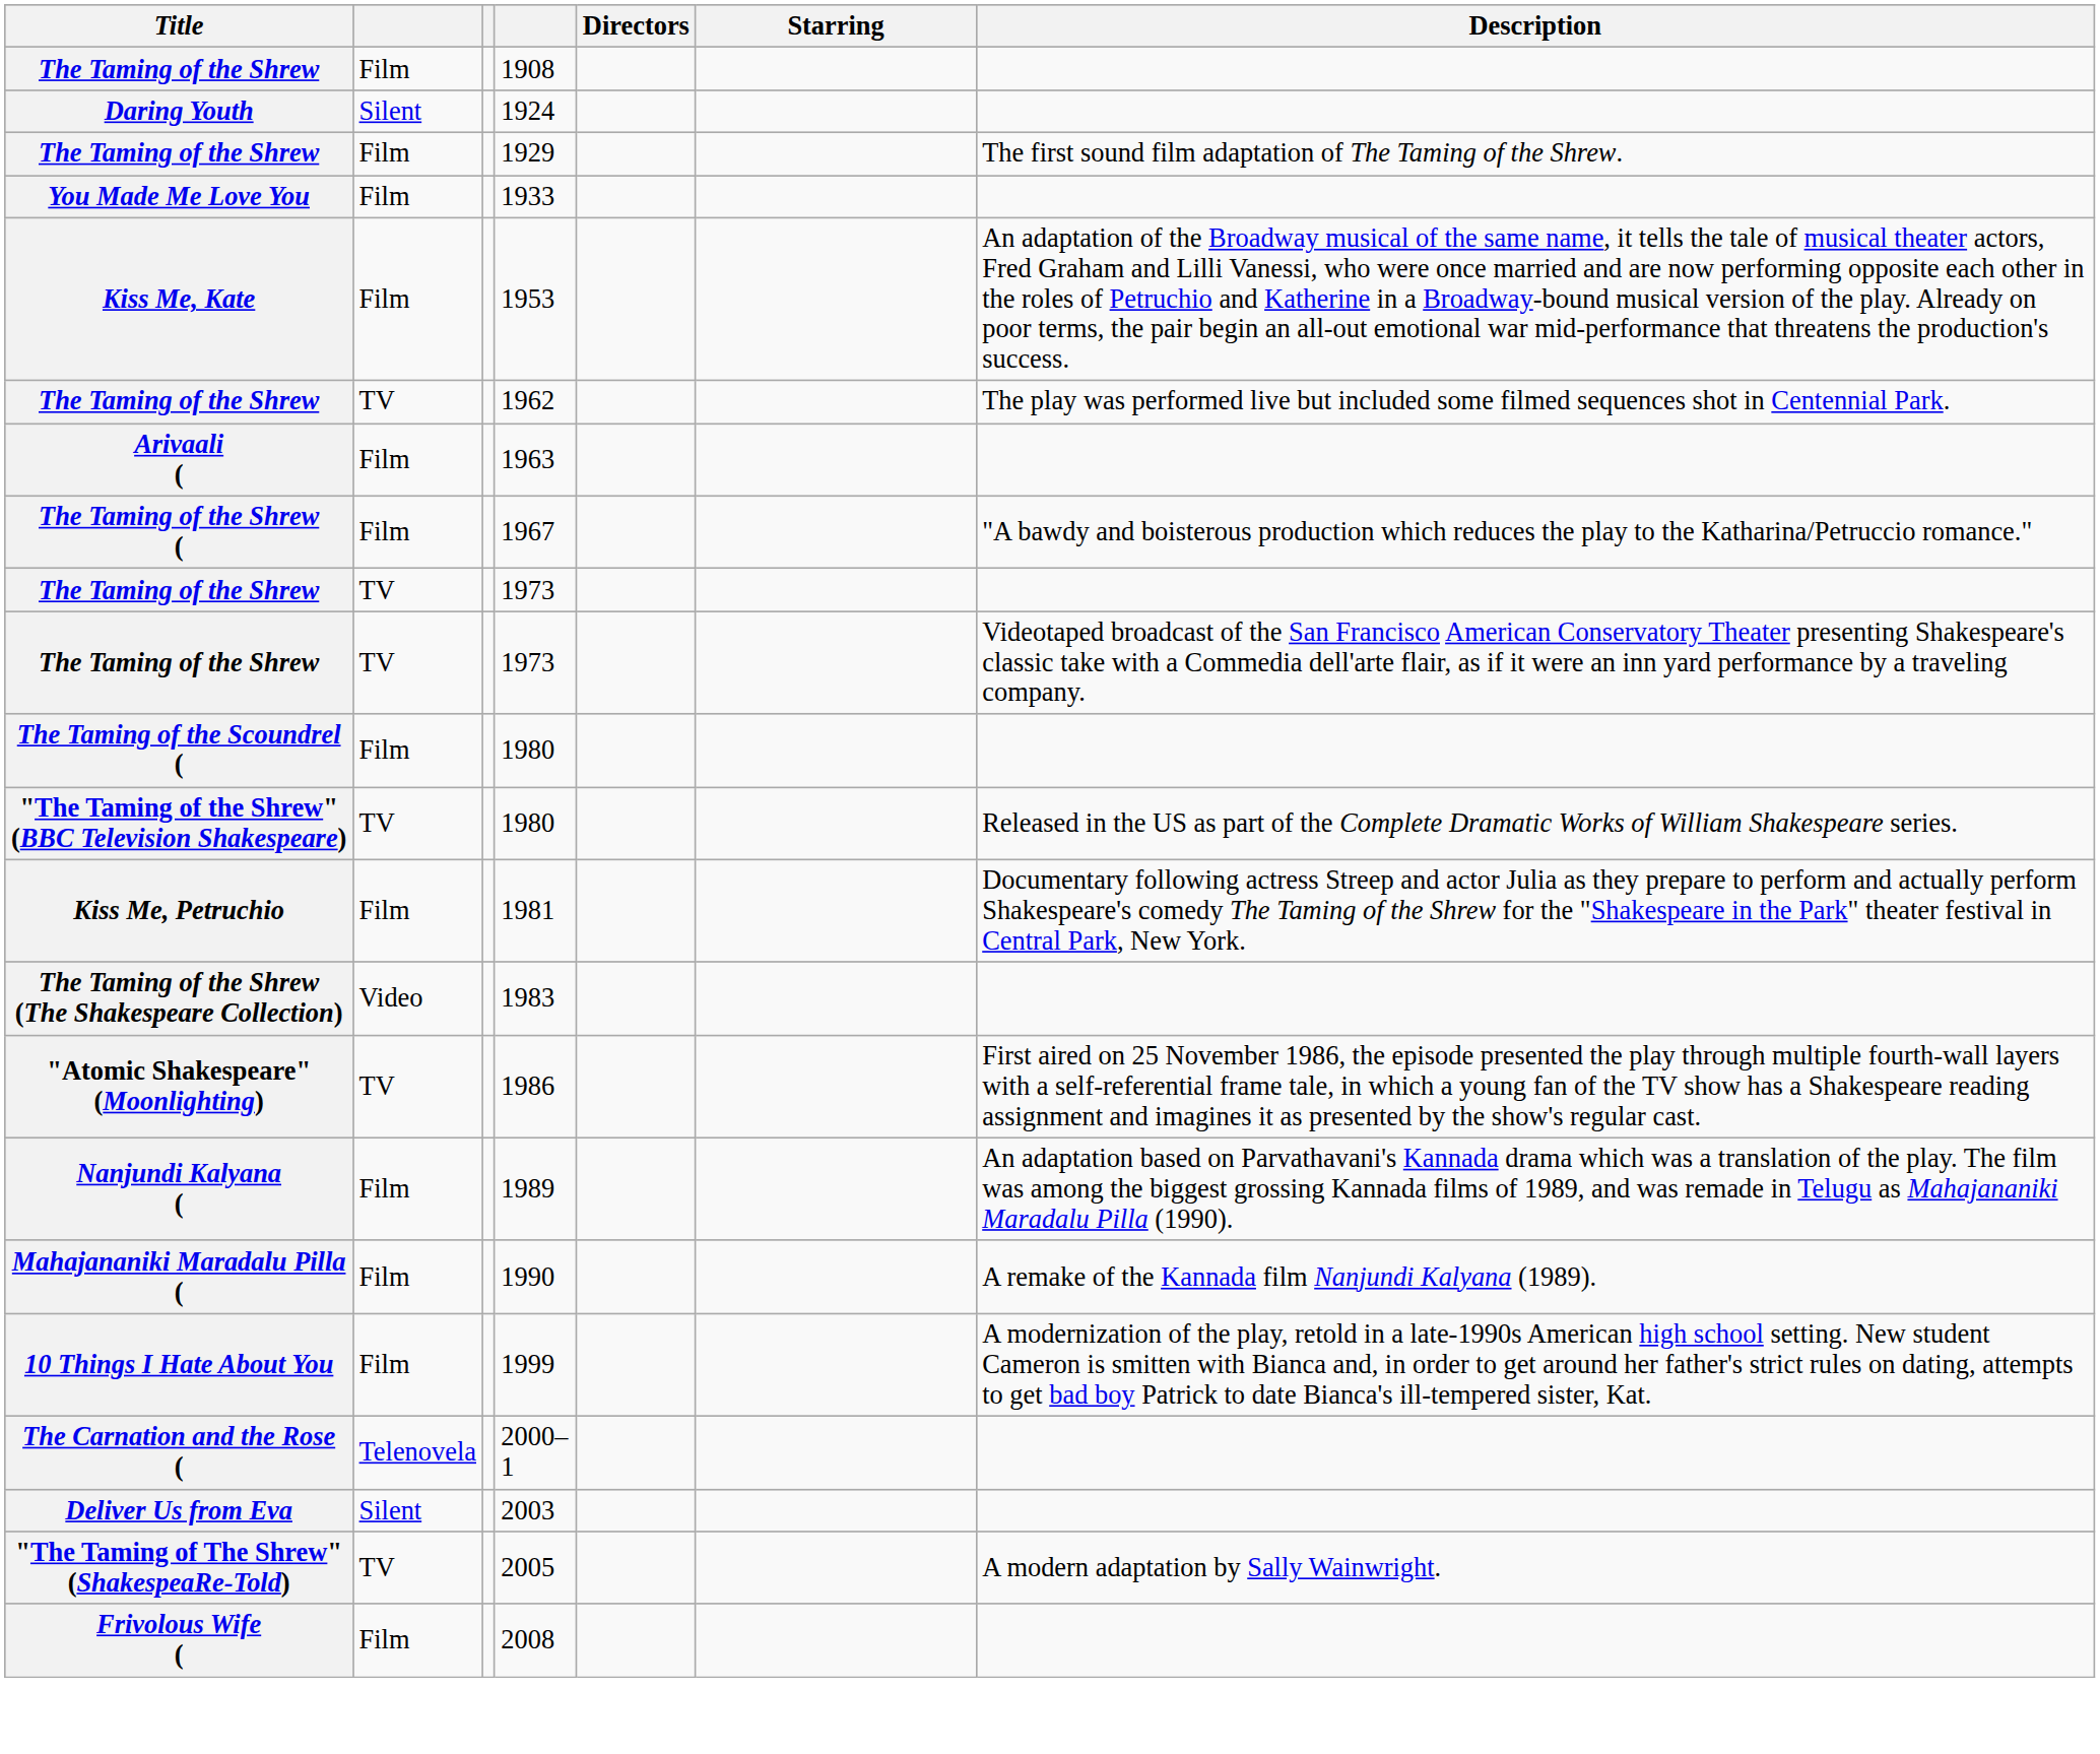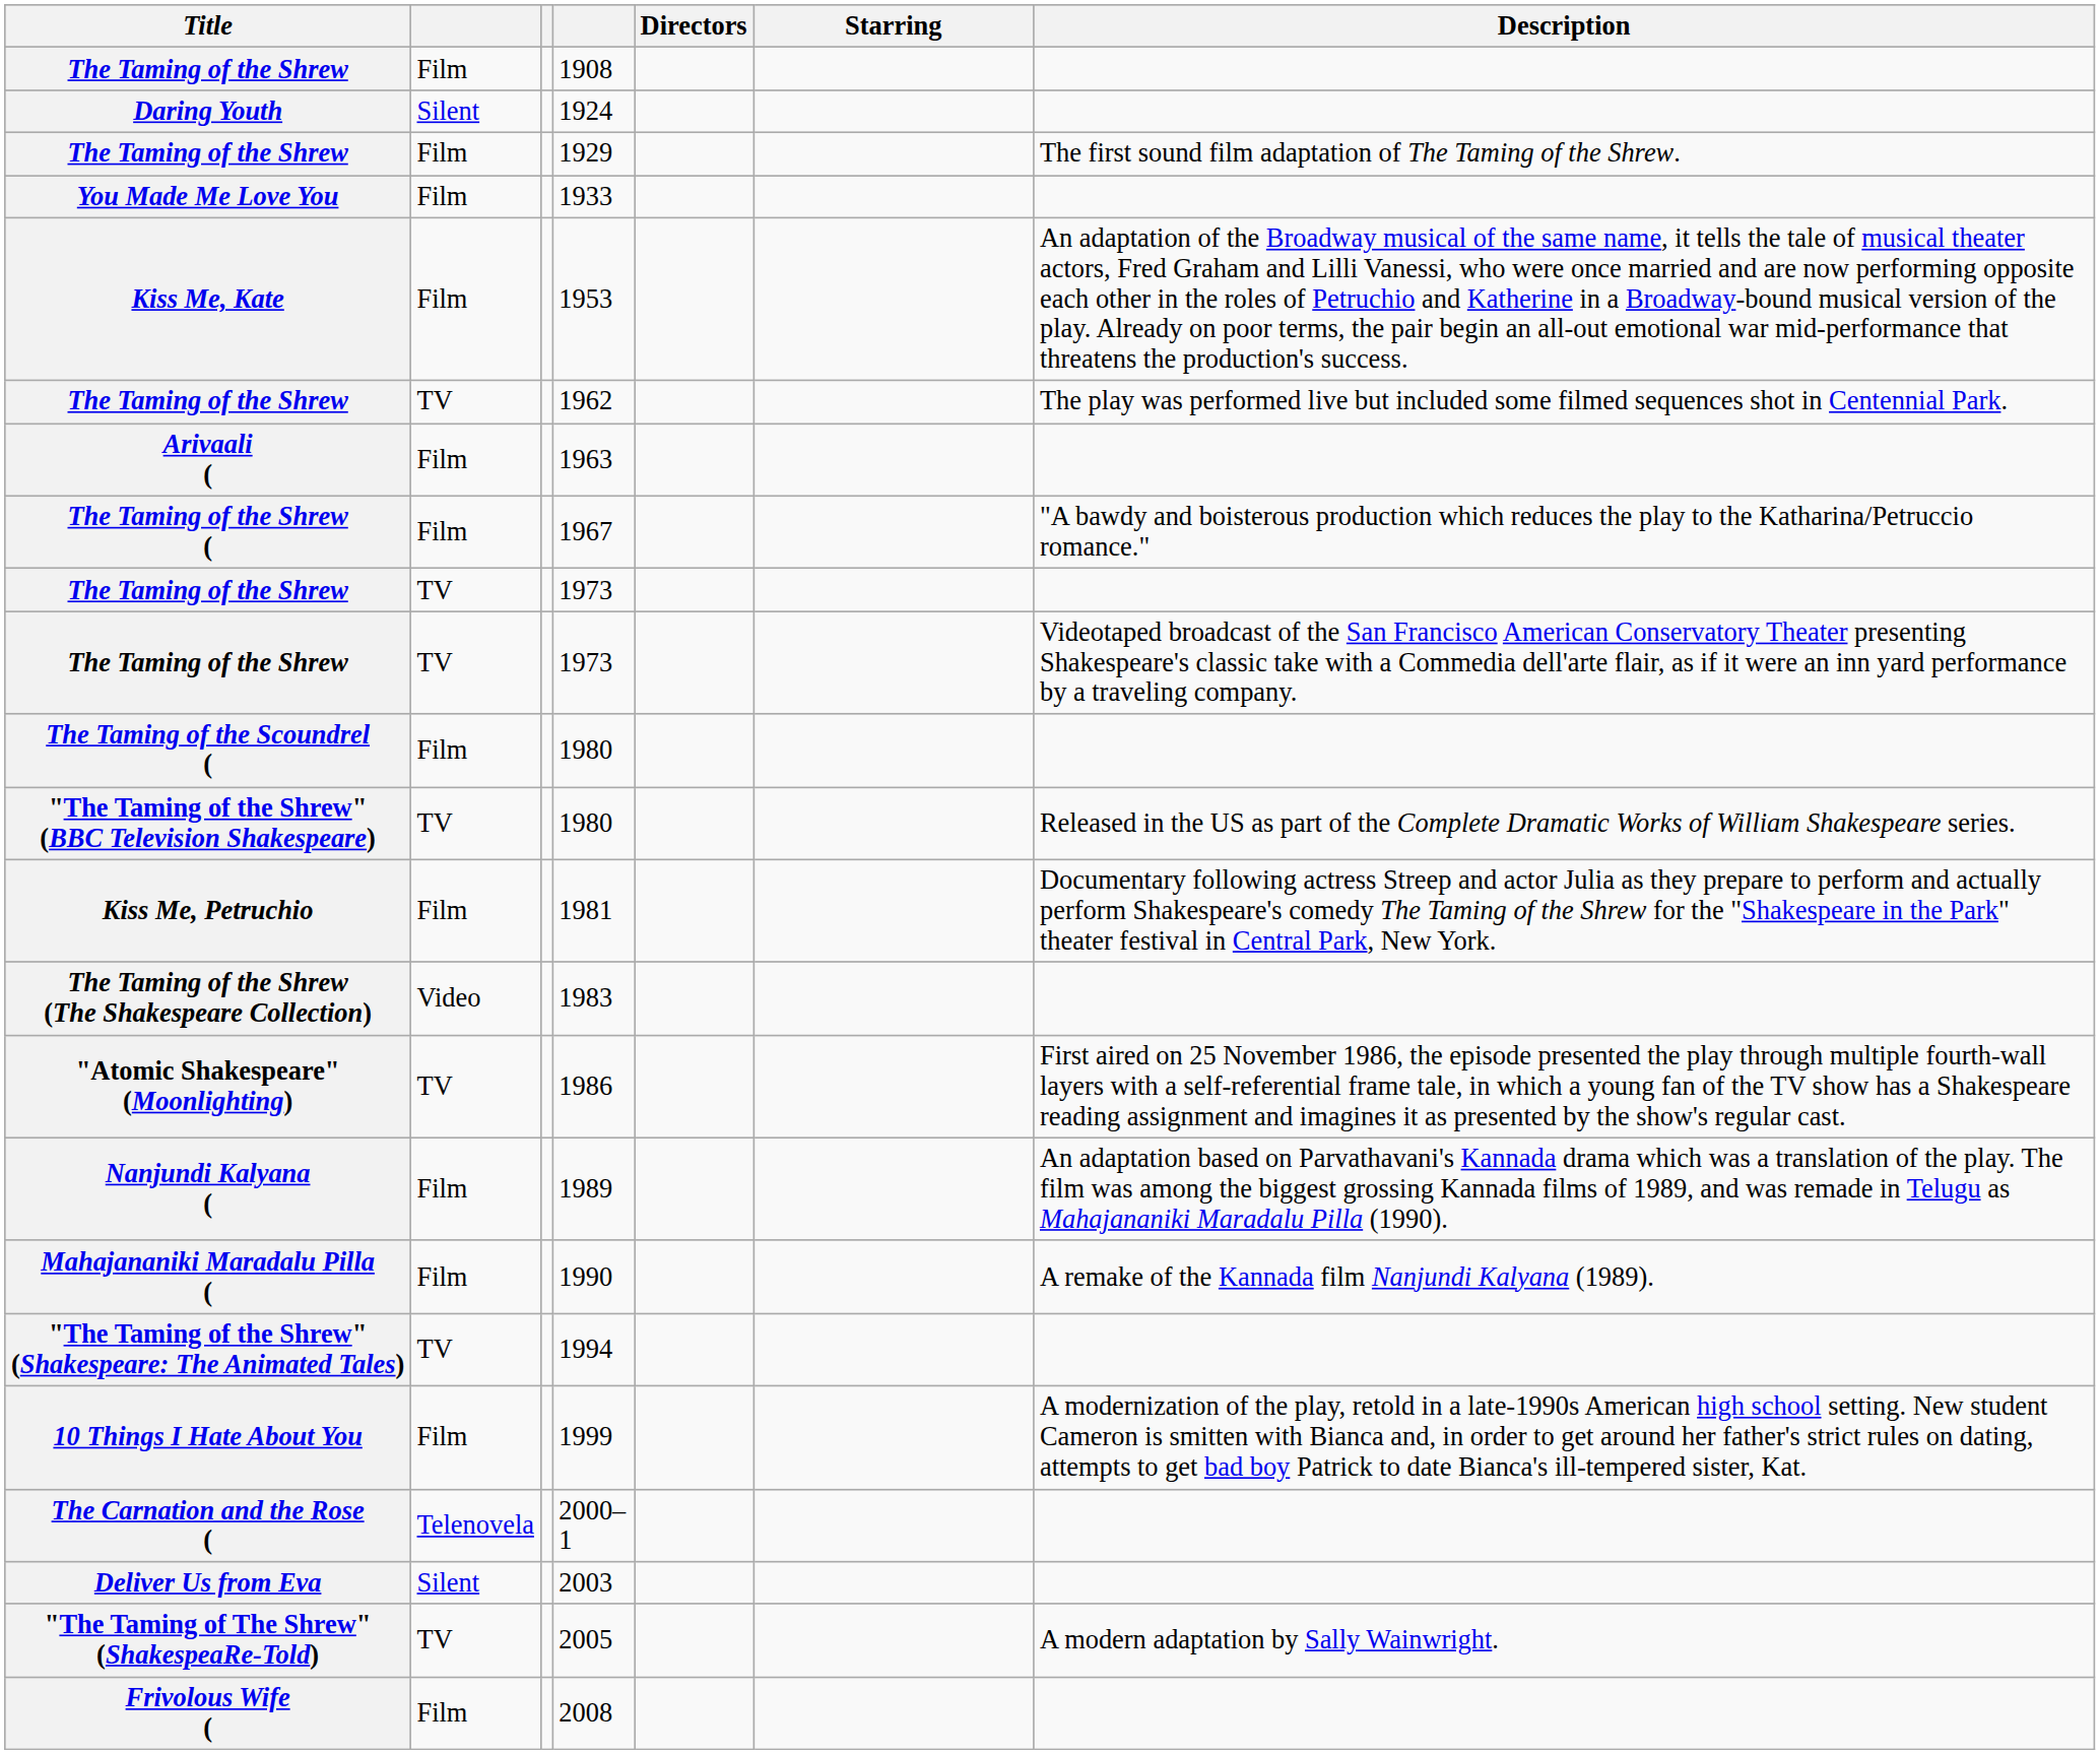 <table class="wikitable sortable">
 <tr>
 <th scope="col"><em>Title</em></th>
 <th scope="col"></th>
 <th scope="col"></th>
 <th scope="col"></th>
 <th scope="col" class="unsortable">Directors</th>
 <th scope="col" class="unsortable" style="min-width: 10em">Starring</th>
 <th scope="col" class="unsortable" style="min-width: 15em">Description</th>
 </tr>
 <tr>
 <th scope="row" style="white-space: nowrap"><em><a href='#'>The Taming of the Shrew</a></em></th>
 <td>Film</td>
 <td></td>
 <td>1908</td>
 <td></td>
 <td></td>
 <td></td>
 </tr>
 <tr>
 <th scope="row" style="white-space: nowrap"><em><a href='#'>Daring Youth</a></em></th>
 <td><a href='#'>Silent</a></td>
 <td></td>
 <td>1924</td>
 <td></td>
 <td></td>
 <td></td>
 </tr>
 <tr>
 <th scope="row" style="white-space: nowrap"><em><a href='#'>The Taming of the Shrew</a></em></th>
 <td>Film</td>
 <td></td>
 <td>1929</td>
 <td></td>
 <td></td>
 <td>The first sound film adaptation of <em>The Taming of the Shrew</em>.</td>
 </tr>
 <tr>
 <th scope="row" style="white-space: nowrap"><em><a href='#'>You Made Me Love You</a></em></th>
 <td>Film</td>
 <td></td>
 <td>1933</td>
 <td></td>
 <td></td>
 <td></td>
 </tr>
 <tr>
 <th scope="row" style="white-space: nowrap"><em><a href='#'>Kiss Me, Kate</a></em></th>
 <td>Film</td>
 <td></td>
 <td>1953</td>
 <td></td>
 <td></td>
 <td>An adaptation of the <a href='#'>Broadway musical of the same name</a>, it tells the tale of <a href='#'>musical theater</a> actors, Fred Graham and Lilli Vanessi, who were once married and are now performing opposite each other in the roles of <a href='#'>Petruchio</a> and <a href='#'>Katherine</a> in a <a href='#'>Broadway</a>-bound musical version of the play. Already on poor terms, the pair begin an all-out emotional war mid-performance that threatens the production's success.</td>
 </tr>
 <tr>
 <th scope="row" style="white-space: nowrap"><em><a href='#'>The Taming of the Shrew</a></em></th>
 <td>TV</td>
 <td></td>
 <td>1962</td>
 <td></td>
 <td></td>
 <td>The play was performed live but included some filmed sequences shot in <a href='#'>Centennial Park</a>.</td>
 </tr>
 <tr>
 <th scope="row" style="white-space: normal"><em><a href='#'>Arivaali</a></em><br>(</th>
 <td>Film</td>
 <td></td>
 <td>1963</td>
 <td></td>
 <td></td>
 <td></td>
 </tr>
 <tr>
 <th scope="row" style="white-space: normal"><em><a href='#'>The Taming of the Shrew</a></em><br>(</th>
 <td>Film</td>
 <td></td>
 <td>1967</td>
 <td></td>
 <td></td>
 <td>"A bawdy and boisterous production which reduces the play to the Katharina/Petruccio romance."</td>
 </tr>
 <tr>
 <th scope="row" style="white-space: nowrap"><em><a href='#'>The Taming of the Shrew</a></em></th>
 <td>TV</td>
 <td></td>
 <td>1973</td>
 <td></td>
 <td></td>
 <td></td>
 </tr>
 <tr>
 <th scope="row" style="white-space: nowrap"><em>The Taming of the Shrew</em></th>
 <td>TV</td>
 <td></td>
 <td>1973</td>
 <td></td>
 <td></td>
 <td>Videotaped broadcast of the <a href='#'>San Francisco</a> <a href='#'>American Conservatory Theater</a> presenting Shakespeare's classic take with a Commedia dell'arte flair, as if it were an inn yard performance by a traveling company.</td>
 </tr>
 <tr>
 <th scope="row" style="white-space: normal"><em><a href='#'>The Taming of the Scoundrel</a></em><br>(</th>
 <td>Film</td>
 <td></td>
 <td>1980</td>
 <td></td>
 <td></td>
 <td></td>
 </tr>
 <tr>
 <th scope="row" style="white-space: nowrap">"<a href='#'>The Taming of the Shrew</a>"<br>(<em><a href='#'>BBC Television Shakespeare</a></em>)</th>
 <td>TV</td>
 <td></td>
 <td>1980</td>
 <td></td>
 <td></td>
 <td>Released in the US as part of the <em>Complete Dramatic Works of William Shakespeare</em> series.</td>
 </tr>
 <tr>
 <th scope="row" style="white-space: nowrap"><em>Kiss Me, Petruchio</em></th>
 <td>Film</td>
 <td></td>
 <td>1981</td>
 <td></td>
 <td></td>
 <td>Documentary following actress Streep and actor Julia as they prepare to perform and actually perform Shakespeare's comedy <em>The Taming of the Shrew</em> for the "<a href='#'>Shakespeare in the Park</a>" theater festival in <a href='#'>Central Park</a>, New York.</td>
 </tr>
 <tr>
 <th scope="row" style="white-space: nowrap"><em>The Taming of the Shrew</em><br>(<em>The Shakespeare Collection</em>)</th>
 <td>Video</td>
 <td></td>
 <td>1983</td>
 <td></td>
 <td></td>
 <td></td>
 </tr>
 <tr>
 <th scope="row" style="white-space: nowrap">"Atomic Shakespeare"<br>(<em><a href='#'>Moonlighting</a></em>)</th>
 <td>TV</td>
 <td></td>
 <td>1986</td>
 <td></td>
 <td></td>
 <td>First aired on 25 November 1986, the episode presented the play through multiple fourth-wall layers with a self-referential frame tale, in which a young fan of the TV show has a Shakespeare reading assignment and imagines it as presented by the show's regular cast.</td>
 </tr>
 <tr>
 <th scope="row" style="white-space: normal"><em><a href='#'>Nanjundi Kalyana</a></em><br>(</th>
 <td>Film</td>
 <td></td>
 <td>1989</td>
 <td></td>
 <td></td>
 <td>An adaptation based on Parvathavani's <a href='#'>Kannada</a> drama which was a translation of the play. The film was among the biggest grossing Kannada films of 1989, and was remade in <a href='#'>Telugu</a> as <em><a href='#'>Mahajananiki Maradalu Pilla</a></em> (1990).</td>
 </tr>
 <tr>
 <th scope="row" style="white-space: normal"><em><a href='#'>Mahajananiki Maradalu Pilla</a></em><br>(</th>
 <td>Film</td>
 <td></td>
 <td>1990</td>
 <td></td>
 <td></td>
 <td>A remake of the <a href='#'>Kannada</a> film <em><a href='#'>Nanjundi Kalyana</a></em> (1989).</td>
 </tr>
 <tr>
+<th scope="row" style="white-space: nowrap">"<a href='#'>The Taming of the Shrew</a>"<br>(<em><a href='#'>Shakespeare: The Animated Tales</a></em>)</th>
+<td>TV</td>
+<td></td>
+<td>1994</td>
+<td></td>
+<td></td>
+<td></td>
+</tr>
+<tr>
 <th scope="row" style="white-space: nowrap"><em><a href='#'>10 Things I Hate About You</a></em></th>
 <td>Film</td>
 <td></td>
 <td>1999</td>
 <td></td>
 <td></td>
 <td>A modernization of the play, retold in a late-1990s American <a href='#'>high school</a> setting. New student Cameron is smitten with Bianca and, in order to get around her father's strict rules on dating, attempts to get <a href='#'>bad boy</a> Patrick to date Bianca's ill-tempered sister, Kat.</td>
 </tr>
 <tr>
 <th scope="row" style="white-space: nowrap"><em><a href='#'>The Carnation and the Rose</a></em><br>(</th>
 <td><a href='#'>Telenovela</a></td>
 <td></td>
 <td>2000–1</td>
 <td></td>
 <td></td>
 <td></td>
 </tr>
 <tr>
 <th scope="row" style="white-space: nowrap"><em><a href='#'>Deliver Us from Eva</a></em></th>
 <td><a href='#'>Silent</a></td>
 <td></td>
 <td>2003</td>
 <td></td>
 <td></td>
 <td></td>
 </tr>
 <tr>
 <th scope="row" style="white-space: nowrap">"<a href='#'>The Taming of The Shrew</a>"<br>(<em><a href='#'>ShakespeaRe-Told</a></em>)</th>
 <td>TV</td>
 <td></td>
 <td>2005</td>
 <td></td>
 <td></td>
 <td>A modern adaptation by <a href='#'>Sally Wainwright</a>.</td>
 </tr>
 <tr>
 <th scope="row" style="white-space: nowrap"><em><a href='#'>Frivolous Wife</a></em><br>(</th>
 <td>Film</td>
 <td></td>
 <td>2008</td>
 <td></td>
 <td></td>
 <td></td>
 </tr>
 </table>
